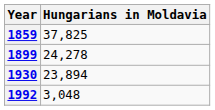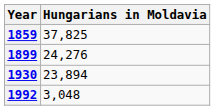 <table class="wikitable">
 <tr>
 <th>Year</th>
 <th>Hungarians in Moldavia</th>
 </tr>
 <tr>
 <th><a href='#'>1859</a></th>
 <td>37,825 </td>
 </tr>
 <tr>
 <th><a href='#'>1899</a></th>
-<td>24,278 </td>
+<td>24,276 </td>
 </tr>
 <tr>
 <th><a href='#'>1930</a></th>
 <td>23,894 </td>
 </tr>
 <tr>
 <th><a href='#'>1992</a></th>
 <td>3,048 </td>
 </tr>
 </table>
